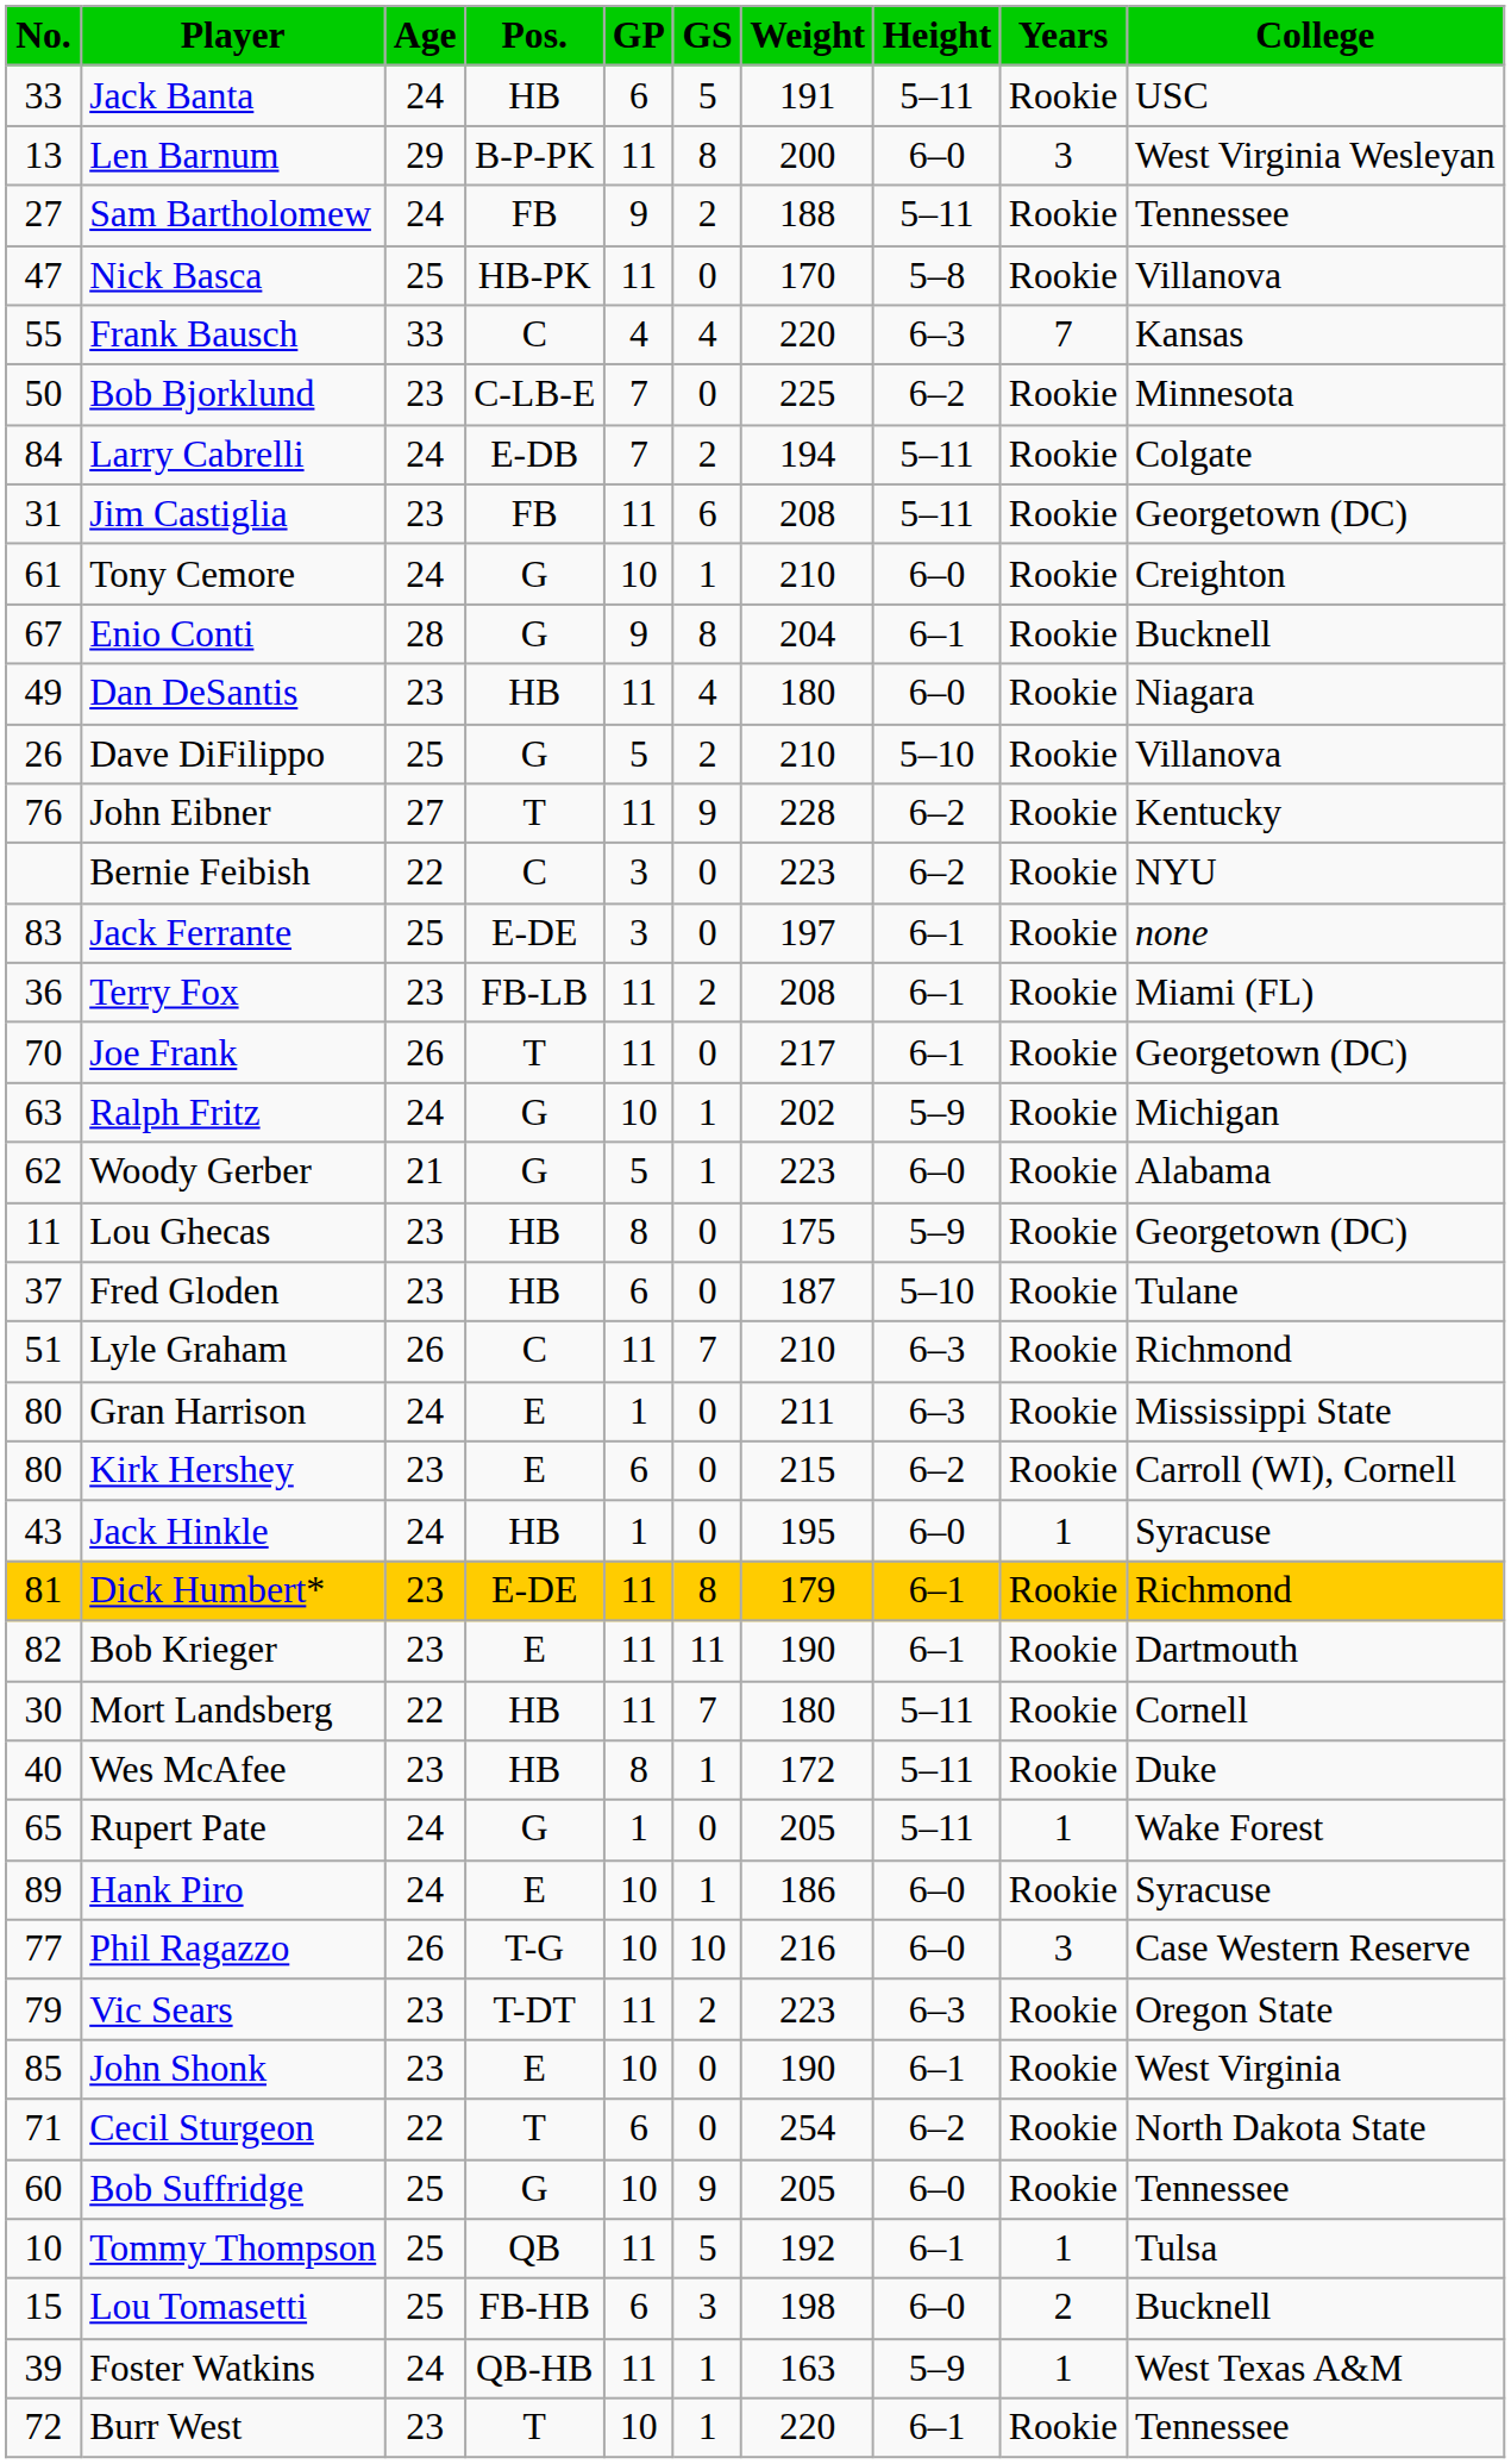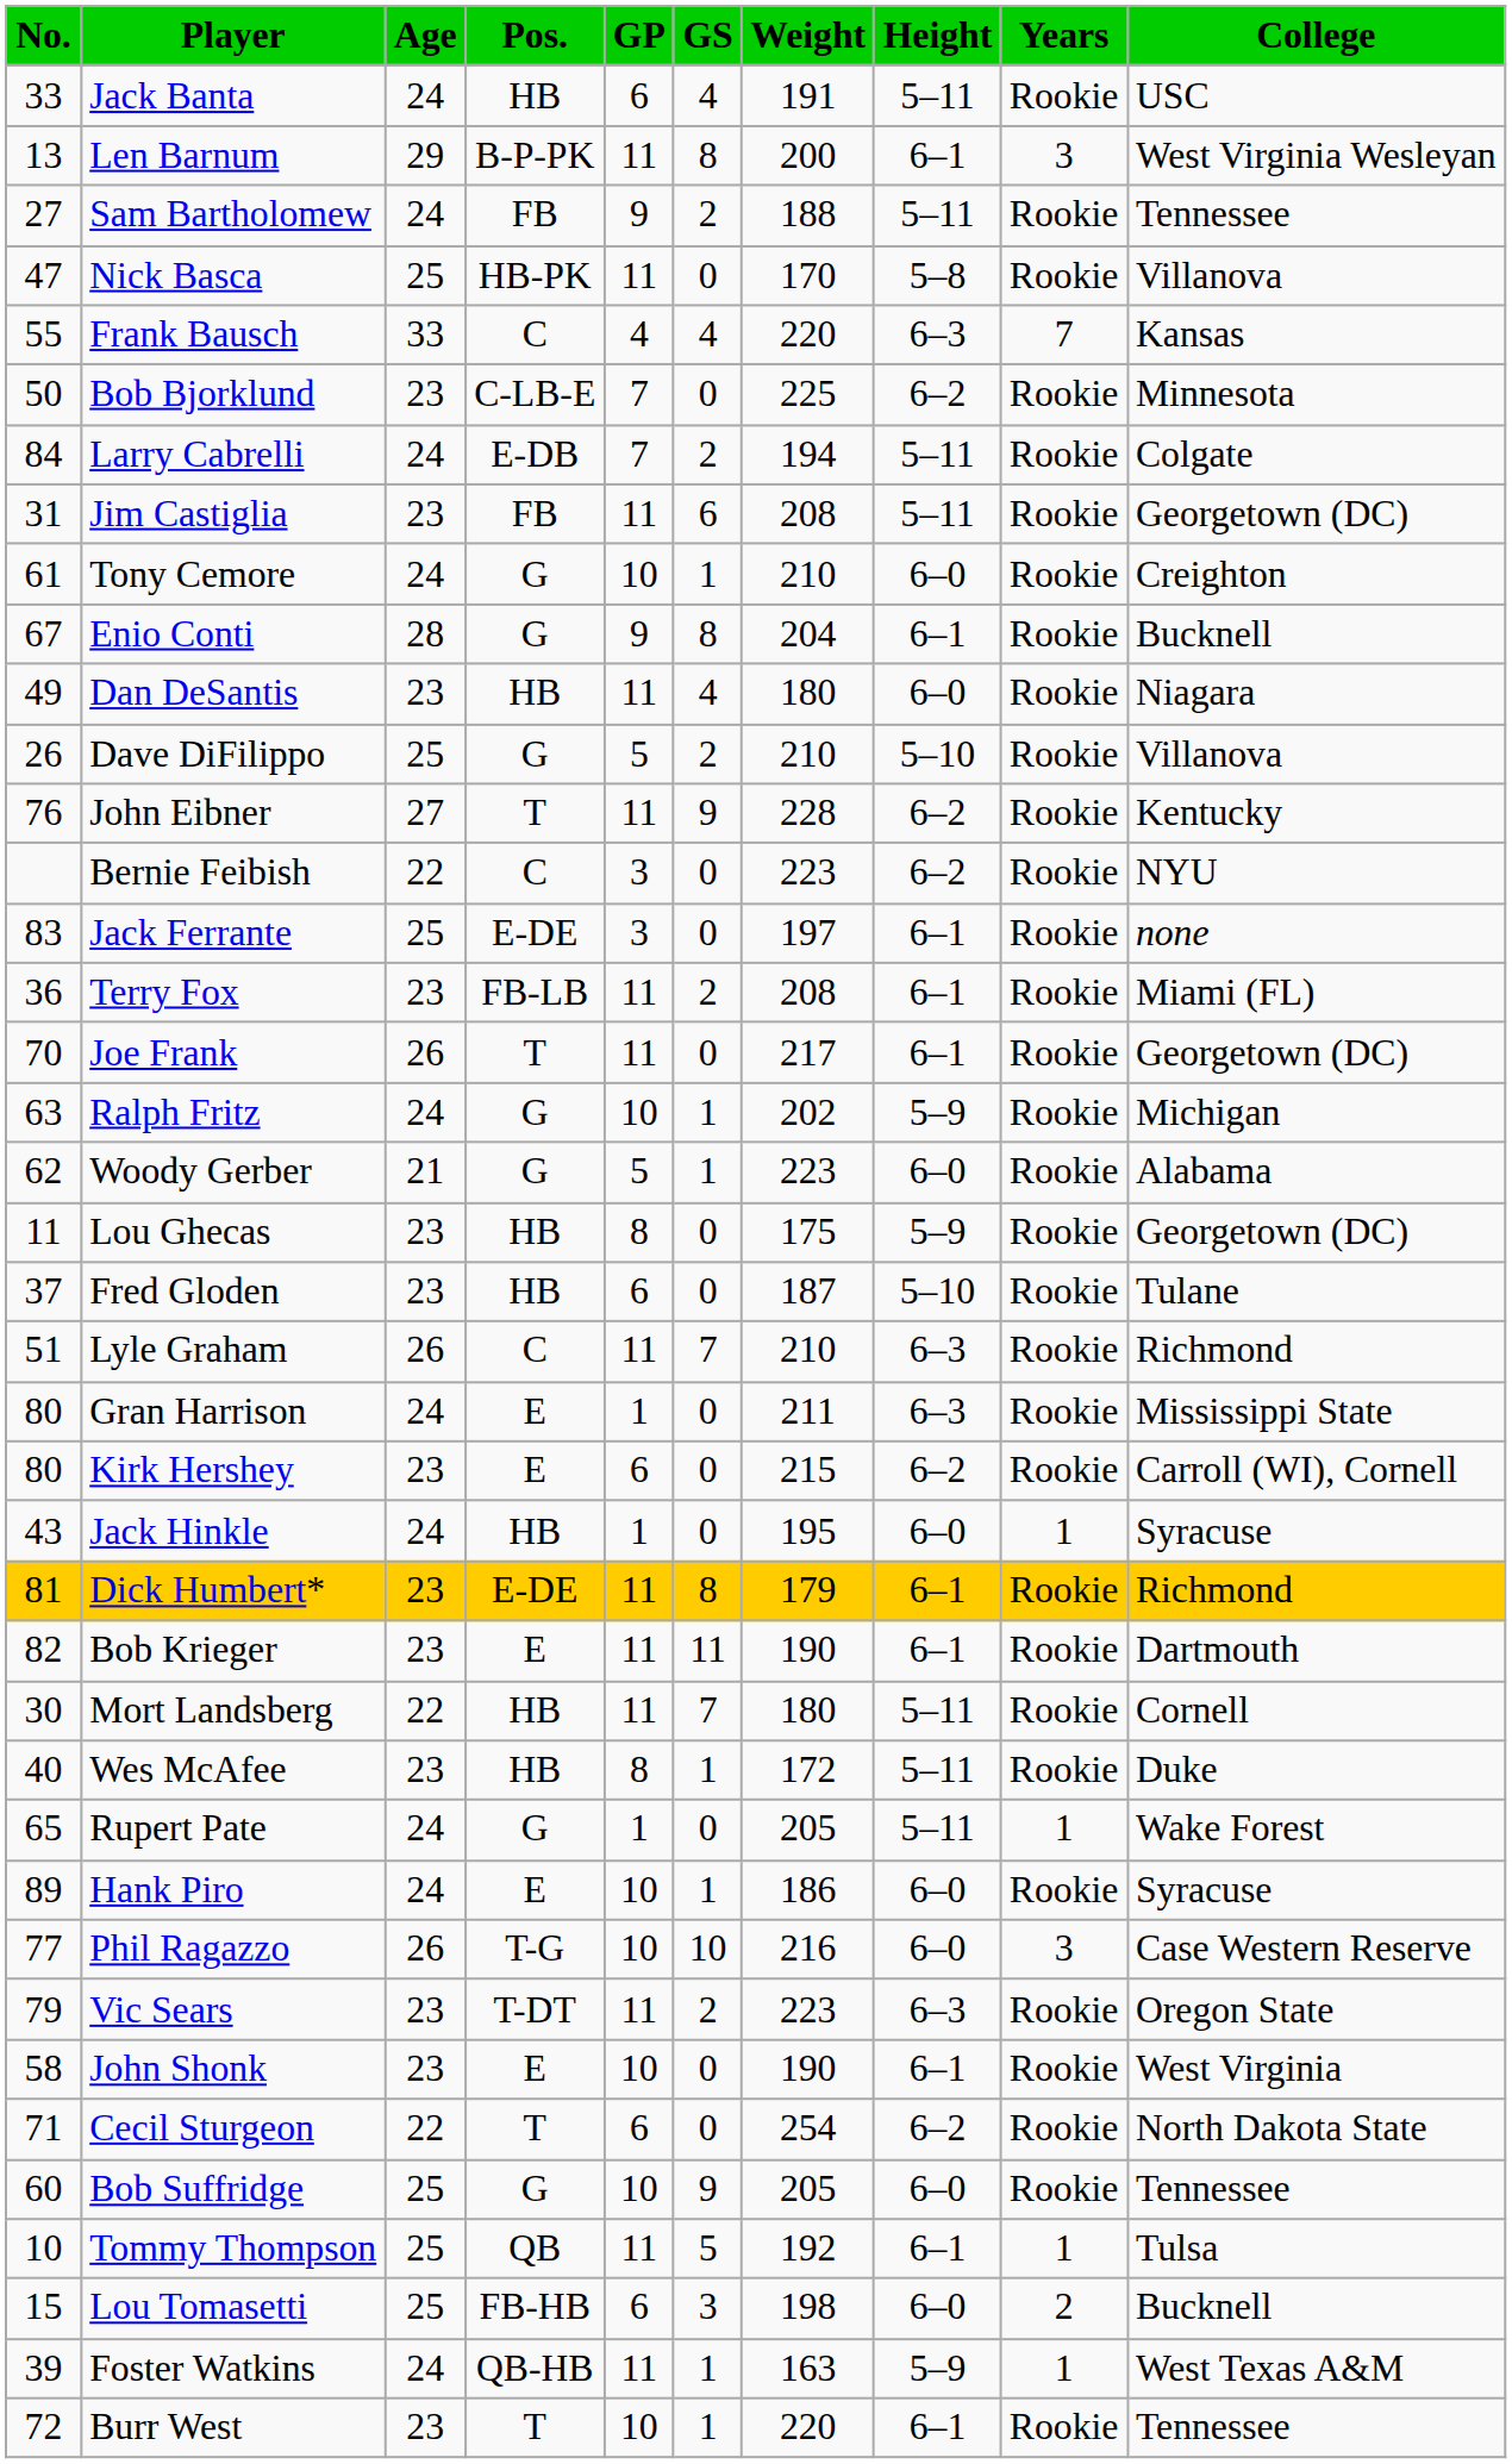 <table class="wikitable" style="text-align:center">
 <tr>
 <th style="background:#00cc00" width=5%>No.</th>
 <th style="background:#00cc00">Player</th>
 <th style="background:#00cc00">Age</th>
 <th style="background:#00cc00">Pos.</th>
 <th style="background:#00cc00">GP</th>
 <th style="background:#00cc00">GS</th>
 <th style="background:#00cc00">Weight</th>
 <th style="background:#00cc00">Height</th>
 <th style="background:#00cc00">Years</th>
 <th style="background:#00cc00">College</th>
 </tr>
 <tr>
 <td>33</td>
 <td align=left><a href='#'>Jack Banta</a></td>
 <td>24</td>
 <td>HB</td>
 <td>6</td>
-<td>5</td>
+<td>4</td>
 <td>191</td>
 <td>5–11</td>
 <td>Rookie</td>
 <td align=left>USC</td>
 </tr>
 <tr>
 <td>13</td>
 <td align=left><a href='#'>Len Barnum</a></td>
 <td>29</td>
 <td>B-P-PK</td>
 <td>11</td>
 <td>8</td>
 <td>200</td>
-<td>6–0</td>
+<td>6–1</td>
 <td>3</td>
 <td align=left>West Virginia Wesleyan</td>
 </tr>
 <tr>
 <td>27</td>
 <td align=left><a href='#'>Sam Bartholomew</a></td>
 <td>24</td>
 <td>FB</td>
 <td>9</td>
 <td>2</td>
 <td>188</td>
 <td>5–11</td>
 <td>Rookie</td>
 <td align=left>Tennessee</td>
 </tr>
 <tr>
 <td>47</td>
 <td align=left><a href='#'>Nick Basca</a></td>
 <td>25</td>
 <td>HB-PK</td>
 <td>11</td>
 <td>0</td>
 <td>170</td>
 <td>5–8</td>
 <td>Rookie</td>
 <td align=left>Villanova</td>
 </tr>
 <tr>
 <td>55</td>
 <td align=left><a href='#'>Frank Bausch</a></td>
 <td>33</td>
 <td>C</td>
 <td>4</td>
 <td>4</td>
 <td>220</td>
 <td>6–3</td>
 <td>7</td>
 <td align=left>Kansas</td>
 </tr>
 <tr>
 <td>50</td>
 <td align=left><a href='#'>Bob Bjorklund</a></td>
 <td>23</td>
 <td>C-LB-E</td>
 <td>7</td>
 <td>0</td>
 <td>225</td>
 <td>6–2</td>
 <td>Rookie</td>
 <td align=left>Minnesota</td>
 </tr>
 <tr>
 <td>84</td>
 <td align=left><a href='#'>Larry Cabrelli</a></td>
 <td>24</td>
 <td>E-DB</td>
 <td>7</td>
 <td>2</td>
 <td>194</td>
 <td>5–11</td>
 <td>Rookie</td>
 <td align=left>Colgate</td>
 </tr>
 <tr>
 <td>31</td>
 <td align=left><a href='#'>Jim Castiglia</a></td>
 <td>23</td>
 <td>FB</td>
 <td>11</td>
 <td>6</td>
 <td>208</td>
 <td>5–11</td>
 <td>Rookie</td>
 <td align=left>Georgetown (DC)</td>
 </tr>
 <tr>
 <td>61</td>
 <td align=left>Tony Cemore</td>
 <td>24</td>
 <td>G</td>
 <td>10</td>
 <td>1</td>
 <td>210</td>
 <td>6–0</td>
 <td>Rookie</td>
 <td align=left>Creighton</td>
 </tr>
 <tr>
 <td>67</td>
 <td align=left><a href='#'>Enio Conti</a></td>
 <td>28</td>
 <td>G</td>
 <td>9</td>
 <td>8</td>
 <td>204</td>
 <td>6–1</td>
 <td>Rookie</td>
 <td align=left>Bucknell</td>
 </tr>
 <tr>
 <td>49</td>
 <td align=left><a href='#'>Dan DeSantis</a></td>
 <td>23</td>
 <td>HB</td>
 <td>11</td>
 <td>4</td>
 <td>180</td>
 <td>6–0</td>
 <td>Rookie</td>
 <td align=left>Niagara</td>
 </tr>
 <tr>
 <td>26</td>
 <td align=left>Dave DiFilippo</td>
 <td>25</td>
 <td>G</td>
 <td>5</td>
 <td>2</td>
 <td>210</td>
 <td>5–10</td>
 <td>Rookie</td>
 <td align=left>Villanova</td>
 </tr>
 <tr>
 <td>76</td>
 <td align=left>John Eibner</td>
 <td>27</td>
 <td>T</td>
 <td>11</td>
 <td>9</td>
 <td>228</td>
 <td>6–2</td>
 <td>Rookie</td>
 <td align=left>Kentucky</td>
 </tr>
 <tr>
 <td></td>
 <td align=left>Bernie Feibish</td>
 <td>22</td>
 <td>C</td>
 <td>3</td>
 <td>0</td>
 <td>223</td>
 <td>6–2</td>
 <td>Rookie</td>
 <td align=left>NYU</td>
 </tr>
 <tr>
 <td>83</td>
 <td align=left><a href='#'>Jack Ferrante</a></td>
 <td>25</td>
 <td>E-DE</td>
 <td>3</td>
 <td>0</td>
 <td>197</td>
 <td>6–1</td>
 <td>Rookie</td>
 <td align=left><em>none</em></td>
 </tr>
 <tr>
 <td>36</td>
 <td align=left><a href='#'>Terry Fox</a></td>
 <td>23</td>
 <td>FB-LB</td>
 <td>11</td>
 <td>2</td>
 <td>208</td>
 <td>6–1</td>
 <td>Rookie</td>
 <td align=left>Miami (FL)</td>
 </tr>
 <tr>
 <td>70</td>
 <td align=left><a href='#'>Joe Frank</a></td>
 <td>26</td>
 <td>T</td>
 <td>11</td>
 <td>0</td>
 <td>217</td>
 <td>6–1</td>
 <td>Rookie</td>
 <td align=left>Georgetown (DC)</td>
 </tr>
 <tr>
 <td>63</td>
 <td align=left><a href='#'>Ralph Fritz</a></td>
 <td>24</td>
 <td>G</td>
 <td>10</td>
 <td>1</td>
 <td>202</td>
 <td>5–9</td>
 <td>Rookie</td>
 <td align=left>Michigan</td>
 </tr>
 <tr>
 <td>62</td>
 <td align=left>Woody Gerber</td>
 <td>21</td>
 <td>G</td>
 <td>5</td>
 <td>1</td>
 <td>223</td>
 <td>6–0</td>
 <td>Rookie</td>
 <td align=left>Alabama</td>
 </tr>
 <tr>
 <td>11</td>
 <td align=left>Lou Ghecas</td>
 <td>23</td>
 <td>HB</td>
 <td>8</td>
 <td>0</td>
 <td>175</td>
 <td>5–9</td>
 <td>Rookie</td>
 <td align=left>Georgetown (DC)</td>
 </tr>
 <tr>
 <td>37</td>
 <td align=left>Fred Gloden</td>
 <td>23</td>
 <td>HB</td>
 <td>6</td>
 <td>0</td>
 <td>187</td>
 <td>5–10</td>
 <td>Rookie</td>
 <td align=left>Tulane</td>
 </tr>
 <tr>
 <td>51</td>
 <td align=left>Lyle Graham</td>
 <td>26</td>
 <td>C</td>
 <td>11</td>
 <td>7</td>
 <td>210</td>
 <td>6–3</td>
 <td>Rookie</td>
 <td align=left>Richmond</td>
 </tr>
 <tr>
 <td>80</td>
 <td align=left>Gran Harrison</td>
 <td>24</td>
 <td>E</td>
 <td>1</td>
 <td>0</td>
 <td>211</td>
 <td>6–3</td>
 <td>Rookie</td>
 <td align=left>Mississippi State</td>
 </tr>
 <tr>
 <td>80</td>
 <td align=left><a href='#'>Kirk Hershey</a></td>
 <td>23</td>
 <td>E</td>
 <td>6</td>
 <td>0</td>
 <td>215</td>
 <td>6–2</td>
 <td>Rookie</td>
 <td align=left>Carroll (WI), Cornell</td>
 </tr>
 <tr>
 <td>43</td>
 <td align=left><a href='#'>Jack Hinkle</a></td>
 <td>24</td>
 <td>HB</td>
 <td>1</td>
 <td>0</td>
 <td>195</td>
 <td>6–0</td>
 <td>1</td>
 <td align=left>Syracuse</td>
 </tr>
 <tr bgcolor=#ffcc00>
 <td>81</td>
 <td align=left><a href='#'>Dick Humbert</a>*</td>
 <td>23</td>
 <td>E-DE</td>
 <td>11</td>
 <td>8</td>
 <td>179</td>
 <td>6–1</td>
 <td>Rookie</td>
 <td align=left>Richmond</td>
 </tr>
 <tr>
 <td>82</td>
 <td align=left>Bob Krieger</td>
 <td>23</td>
 <td>E</td>
 <td>11</td>
 <td>11</td>
 <td>190</td>
 <td>6–1</td>
 <td>Rookie</td>
 <td align=left>Dartmouth</td>
 </tr>
 <tr>
 <td>30</td>
 <td align=left>Mort Landsberg</td>
 <td>22</td>
 <td>HB</td>
 <td>11</td>
 <td>7</td>
 <td>180</td>
 <td>5–11</td>
 <td>Rookie</td>
 <td align=left>Cornell</td>
 </tr>
 <tr>
 <td>40</td>
 <td align=left>Wes McAfee</td>
 <td>23</td>
 <td>HB</td>
 <td>8</td>
 <td>1</td>
 <td>172</td>
 <td>5–11</td>
 <td>Rookie</td>
 <td align=left>Duke</td>
 </tr>
 <tr>
 <td>65</td>
 <td align=left>Rupert Pate</td>
 <td>24</td>
 <td>G</td>
 <td>1</td>
 <td>0</td>
 <td>205</td>
 <td>5–11</td>
 <td>1</td>
 <td align=left>Wake Forest</td>
 </tr>
 <tr>
 <td>89</td>
 <td align=left><a href='#'>Hank Piro</a></td>
 <td>24</td>
 <td>E</td>
 <td>10</td>
 <td>1</td>
 <td>186</td>
 <td>6–0</td>
 <td>Rookie</td>
 <td align=left>Syracuse</td>
 </tr>
 <tr>
 <td>77</td>
 <td align=left><a href='#'>Phil Ragazzo</a></td>
 <td>26</td>
 <td>T-G</td>
 <td>10</td>
 <td>10</td>
 <td>216</td>
 <td>6–0</td>
 <td>3</td>
 <td align=left>Case Western Reserve</td>
 </tr>
 <tr>
 <td>79</td>
 <td align=left><a href='#'>Vic Sears</a></td>
 <td>23</td>
 <td>T-DT</td>
 <td>11</td>
 <td>2</td>
 <td>223</td>
 <td>6–3</td>
 <td>Rookie</td>
 <td align=left>Oregon State</td>
 </tr>
 <tr>
-<td>85</td>
+<td>58</td>
 <td align=left><a href='#'>John Shonk</a></td>
 <td>23</td>
 <td>E</td>
 <td>10</td>
 <td>0</td>
 <td>190</td>
 <td>6–1</td>
 <td>Rookie</td>
 <td align=left>West Virginia</td>
 </tr>
 <tr>
 <td>71</td>
 <td align=left><a href='#'>Cecil Sturgeon</a></td>
 <td>22</td>
 <td>T</td>
 <td>6</td>
 <td>0</td>
 <td>254</td>
 <td>6–2</td>
 <td>Rookie</td>
 <td align=left>North Dakota State</td>
 </tr>
 <tr>
 <td>60</td>
 <td align=left><a href='#'>Bob Suffridge</a></td>
 <td>25</td>
 <td>G</td>
 <td>10</td>
 <td>9</td>
 <td>205</td>
 <td>6–0</td>
 <td>Rookie</td>
 <td align=left>Tennessee</td>
 </tr>
 <tr>
 <td>10</td>
 <td align=left><a href='#'>Tommy Thompson</a></td>
 <td>25</td>
 <td>QB</td>
 <td>11</td>
 <td>5</td>
 <td>192</td>
 <td>6–1</td>
 <td>1</td>
 <td align=left>Tulsa</td>
 </tr>
 <tr>
 <td>15</td>
 <td align=left><a href='#'>Lou Tomasetti</a></td>
 <td>25</td>
 <td>FB-HB</td>
 <td>6</td>
 <td>3</td>
 <td>198</td>
 <td>6–0</td>
 <td>2</td>
 <td align=left>Bucknell</td>
 </tr>
 <tr>
 <td>39</td>
 <td align=left>Foster Watkins</td>
 <td>24</td>
 <td>QB-HB</td>
 <td>11</td>
 <td>1</td>
 <td>163</td>
 <td>5–9</td>
 <td>1</td>
 <td align=left>West Texas A&M</td>
 </tr>
 <tr>
 <td>72</td>
 <td align=left>Burr West</td>
 <td>23</td>
 <td>T</td>
 <td>10</td>
 <td>1</td>
 <td>220</td>
 <td>6–1</td>
 <td>Rookie</td>
 <td align=left>Tennessee</td>
 </tr>
 </table>
